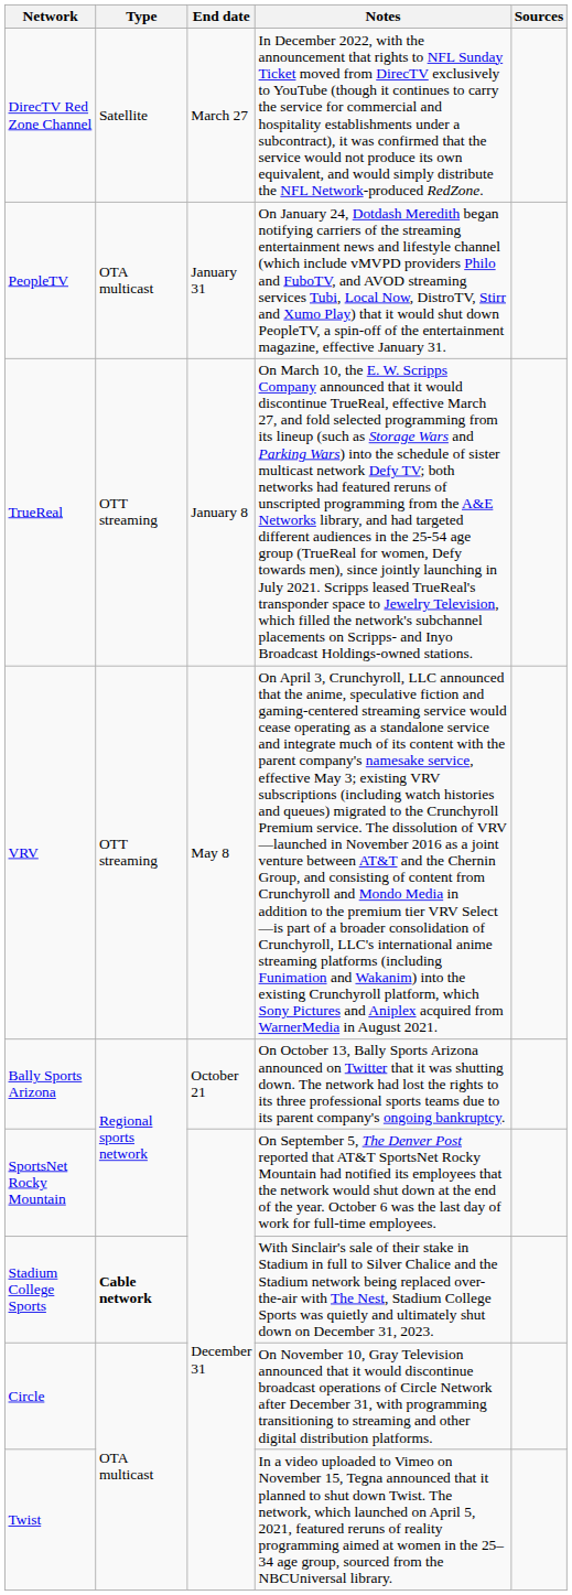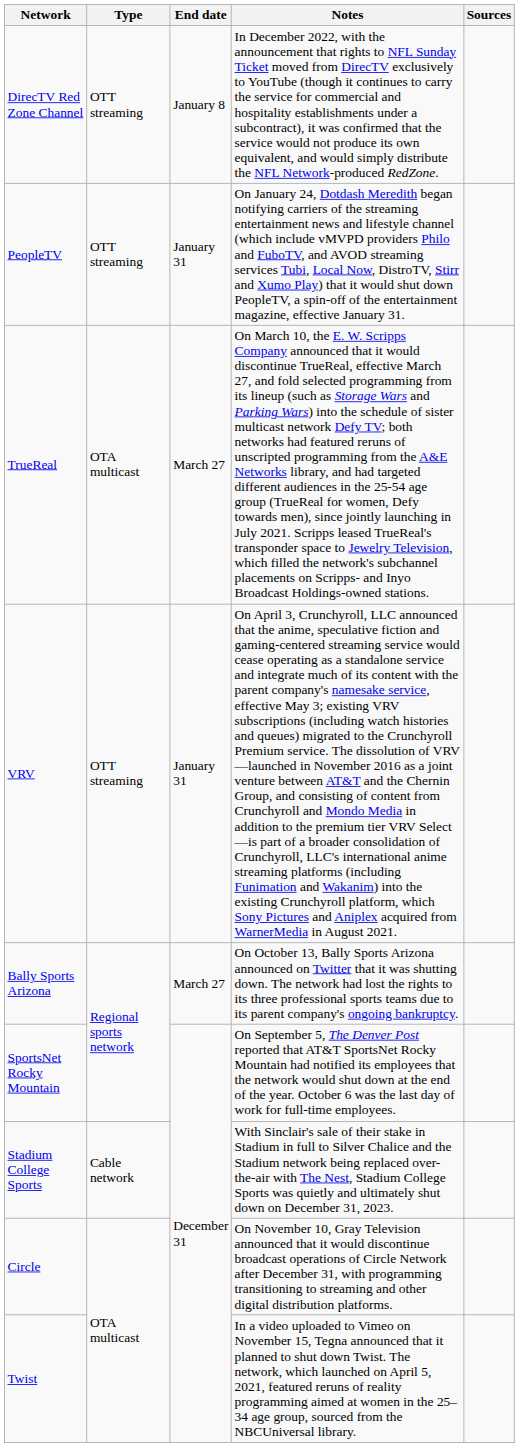 <table class="wikitable">
 <tr>
 <th style="text-align:center; width:125px">Network</th>
 <th style="text-align:center; width:130px">Type</th>
 <th style="text-align:center; width:60px">End date</th>
 <th style="text-align:center; width:500px">Notes</th>
 <th style="text-align:center; width:30px">Sources</th>
 </tr>
 <tr>
 <td><a href='#'>DirecTV Red Zone Channel</a></td>
-<td>Satellite</td>
-<td>March 27</td>
+<td>OTT streaming</td>
+<td>January 8</td>
 <td>In December 2022, with the announcement that rights to <a href='#'>NFL Sunday Ticket</a> moved from <a href='#'>DirecTV</a> exclusively to YouTube (though it continues to carry the service for commercial and hospitality establishments under a subcontract), it was confirmed that the service would not produce its own equivalent, and would simply distribute the <a href='#'>NFL Network</a>-produced <em>RedZone</em>.</td>
 <td></td>
 </tr>
 <tr>
 <td><a href='#'>PeopleTV</a></td>
-<td>OTA multicast</td>
+<td>OTT streaming</td>
 <td>January 31</td>
 <td>On January 24, <a href='#'>Dotdash Meredith</a> began notifying carriers of the streaming entertainment news and lifestyle channel (which include vMVPD providers <a href='#'>Philo</a> and <a href='#'>FuboTV</a>, and AVOD streaming services <a href='#'>Tubi</a>, <a href='#'>Local Now</a>, DistroTV, <a href='#'>Stirr</a> and <a href='#'>Xumo Play</a>) that it would shut down PeopleTV, a spin-off of the entertainment magazine, effective January 31.</td>
 <td></td>
 </tr>
 <tr>
 <td><a href='#'>TrueReal</a></td>
-<td>OTT streaming</td>
-<td>January 8</td>
+<td>OTA multicast</td>
+<td>March 27</td>
 <td>On March 10, the <a href='#'>E. W. Scripps Company</a> announced that it would discontinue TrueReal, effective March 27, and fold selected programming from its lineup (such as <em><a href='#'>Storage Wars</a></em> and <em><a href='#'>Parking Wars</a></em>) into the schedule of sister multicast network <a href='#'>Defy TV</a>; both networks had featured reruns of unscripted programming from the <a href='#'>A&E Networks</a> library, and had targeted different audiences in the 25-54 age group (TrueReal for women, Defy towards men), since jointly launching in July 2021. Scripps leased TrueReal's transponder space to <a href='#'>Jewelry Television</a>, which filled the network's subchannel placements on Scripps- and Inyo Broadcast Holdings-owned stations.</td>
 <td></td>
 </tr>
 <tr>
 <td><a href='#'>VRV</a></td>
 <td>OTT streaming</td>
-<td>May 8</td>
+<td>January 31</td>
 <td>On April 3, Crunchyroll, LLC announced that the anime, speculative fiction and gaming-centered streaming service would cease operating as a standalone service and integrate much of its content with the parent company's <a href='#'>namesake service</a>, effective May 3; existing VRV subscriptions (including watch histories and queues) migrated to the Crunchyroll Premium service. The dissolution of VRV—launched in November 2016 as a joint venture between <a href='#'>AT&T</a> and the Chernin Group, and consisting of content from Crunchyroll and <a href='#'>Mondo Media</a> in addition to the premium tier VRV Select—is part of a broader consolidation of Crunchyroll, LLC's international anime streaming platforms (including <a href='#'>Funimation</a> and <a href='#'>Wakanim</a>) into the existing Crunchyroll platform, which <a href='#'>Sony Pictures</a> and <a href='#'>Aniplex</a> acquired from <a href='#'>WarnerMedia</a> in August 2021.</td>
 <td></td>
 </tr>
 <tr>
 <td><a href='#'>Bally Sports Arizona</a></td>
 <td rowspan=2><a href='#'>Regional sports network</a></td>
-<td>October 21</td>
+<td>March 27</td>
 <td>On October 13, Bally Sports Arizona announced on <a href='#'>Twitter</a> that it was shutting down. The network had lost the rights to its three professional sports teams due to its parent company's <a href='#'>ongoing bankruptcy</a>.</td>
 <td></td>
 </tr>
 <tr>
 <td><a href='#'>SportsNet Rocky Mountain</a></td>
 <td rowspan="4">December 31</td>
 <td>On September 5, <em><a href='#'>The Denver Post</a></em> reported that AT&T SportsNet Rocky Mountain had notified its employees that the network would shut down at the end of the year. October 6 was the last day of work for full-time employees.</td>
 <td></td>
 </tr>
 <tr>
 <td><a href='#'>Stadium College Sports</a></td>
-<td><strong>Cable network</strong></td>
+<td>Cable network</td>
 <td>With Sinclair's sale of their stake in Stadium in full to Silver Chalice and the Stadium network being replaced over-the-air with <a href='#'>The Nest</a>, Stadium College Sports was quietly and ultimately shut down on December 31, 2023.</td>
 <td></td>
 </tr>
 <tr>
 <td><a href='#'>Circle</a></td>
 <td rowspan="2">OTA multicast</td>
 <td>On November 10, Gray Television announced that it would discontinue broadcast operations of Circle Network after December 31, with programming transitioning to streaming and other digital distribution platforms.</td>
 <td></td>
 </tr>
 <tr>
 <td><a href='#'>Twist</a></td>
 <td>In a video uploaded to Vimeo on November 15, Tegna announced that it planned to shut down Twist. The network, which launched on April 5, 2021, featured reruns of reality programming aimed at women in the 25–34 age group, sourced from the NBCUniversal library.</td>
 <td></td>
 </tr>
 </table>
